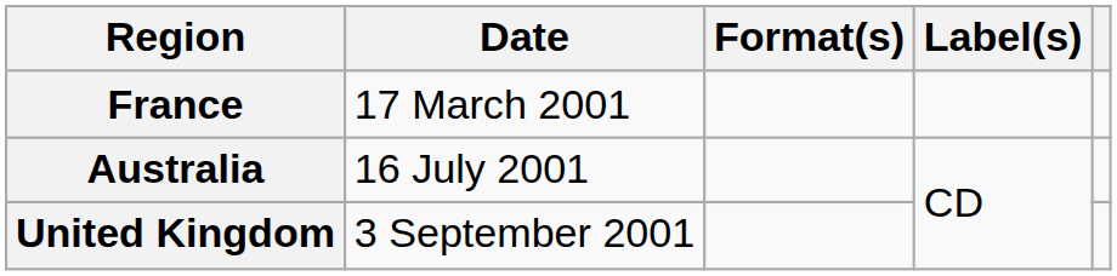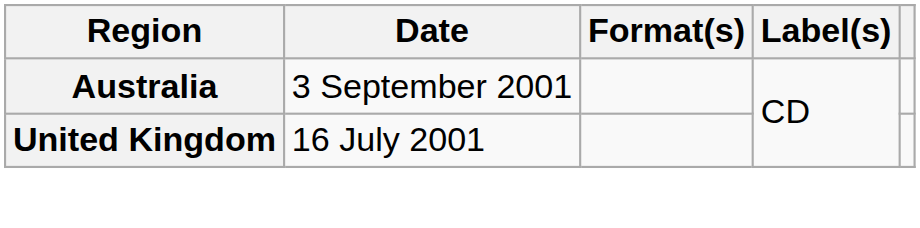 <table class="wikitable plainrowheaders">
 <tr>
 <th scope="col">Region</th>
 <th scope="col">Date</th>
 <th scope="col">Format(s)</th>
 <th scope="col">Label(s)</th>
 <th scope="col"></th>
 </tr>
 <tr>
-<th scope="row">France</th>
-<td>17 March 2001</td>
-<td></td>
-<td></td>
-<td></td>
-</tr>
-<tr>
 <th scope="row">Australia</th>
-<td>16 July 2001</td>
+<td>3 September 2001</td>
 <td></td>
 <td rowspan="2">CD</td>
 <td></td>
 </tr>
 <tr>
 <th scope="row">United Kingdom</th>
-<td>3 September 2001</td>
+<td>16 July 2001</td>
 <td></td>
 <td></td>
 </tr>
 </table>
